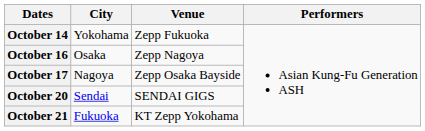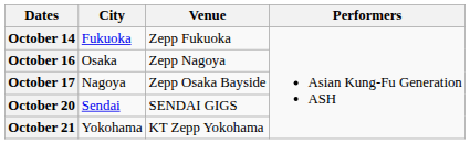 <table class="wikitable">
 <tr>
 <th>Dates</th>
 <th>City</th>
 <th>Venue</th>
 <th>Performers</th>
 </tr>
 <tr>
 <th>October 14</th>
-<td>Yokohama</td>
+<td><a href='#'>Fukuoka</a></td>
 <td>Zepp Fukuoka</td>
 <td rowspan="5"><br><ul><li>Asian Kung-Fu Generation</li><li>ASH</li></ul></td>
 </tr>
 <tr>
 <th>October 16</th>
 <td>Osaka</td>
 <td>Zepp Nagoya</td>
 </tr>
 <tr>
 <th>October 17</th>
 <td>Nagoya</td>
 <td>Zepp Osaka Bayside</td>
 </tr>
 <tr>
 <th>October 20</th>
 <td><a href='#'>Sendai</a></td>
 <td>SENDAI GIGS</td>
 </tr>
 <tr>
 <th>October 21</th>
-<td><a href='#'>Fukuoka</a></td>
+<td>Yokohama</td>
 <td>KT Zepp Yokohama</td>
 </tr>
 </table>
